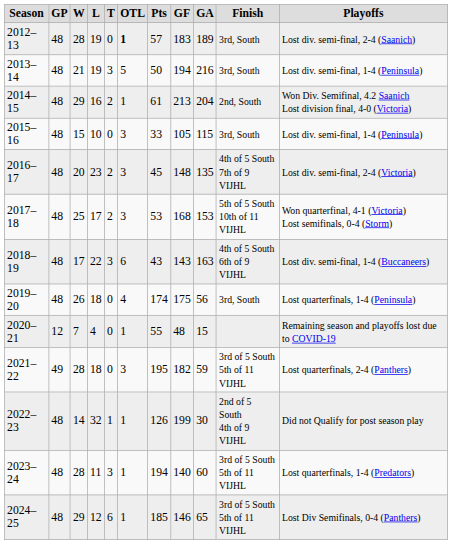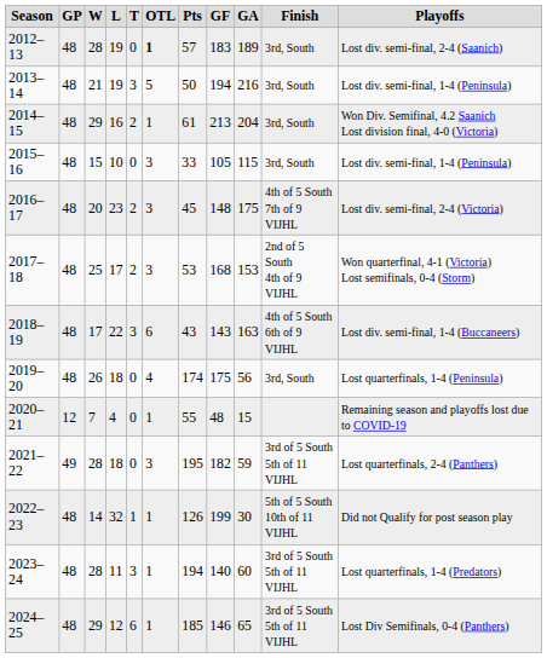 <table class="wikitable">
 <tr style="font-weight:bold;text-align:center; background:#ddd;"|>
 <td>Season</td>
 <td>GP</td>
 <td>W</td>
 <td>L</td>
 <td>T</td>
 <td>OTL</td>
 <td>Pts</td>
 <td>GF</td>
 <td>GA</td>
 <td>Finish</td>
 <td>Playoffs</td>
 </tr>
 <tr style="background:#eee;">
 <td>2012–13</td>
 <td>48</td>
 <td>28</td>
 <td>19</td>
 <td>0</td>
 <td><strong>1</strong></td>
 <td>57</td>
 <td>183</td>
 <td>189</td>
 <td><small>3rd, South</small></td>
 <td><small>Lost div. semi-final, 2-4 (<a href='#'>Saanich</a>)</small></td>
 </tr>
 <tr>
 <td>2013–14</td>
 <td>48</td>
 <td>21</td>
 <td>19</td>
 <td>3</td>
 <td>5</td>
 <td>50</td>
 <td>194</td>
 <td>216</td>
 <td><small>3rd, South</small></td>
 <td><small>Lost div. semi-final, 1-4 (<a href='#'>Peninsula</a>)</small></td>
 </tr>
 <tr style="background:#eee;">
 <td>2014–15</td>
 <td>48</td>
 <td>29</td>
 <td>16</td>
 <td>2</td>
 <td>1</td>
 <td>61</td>
 <td>213</td>
 <td>204</td>
-<td><small>2nd, South</small></td>
+<td><small>3rd, South</small></td>
 <td><small>Won Div. Semifinal, 4.2 <a href='#'>Saanich</a><br>Lost division final, 4-0 (<a href='#'>Victoria</a>)</small></td>
 </tr>
 <tr>
 <td>2015–16</td>
 <td>48</td>
 <td>15</td>
 <td>10</td>
 <td>0</td>
 <td>3</td>
 <td>33</td>
 <td>105</td>
 <td>115</td>
 <td><small>3rd, South</small></td>
 <td><small>Lost div. semi-final, 1-4 (<a href='#'>Peninsula</a>)</small></td>
 </tr>
 <tr style="background:#eee;">
 <td>2016–17</td>
 <td>48</td>
 <td>20</td>
 <td>23</td>
 <td>2</td>
 <td>3</td>
 <td>45</td>
 <td>148</td>
-<td>135</td>
+<td>175</td>
 <td><small>4th of 5 South<br>7th of 9 VIJHL</small></td>
 <td><small>Lost div. semi-final, 2-4 (<a href='#'>Victoria</a>)</small></td>
 </tr>
 <tr>
 <td>2017–18</td>
 <td>48</td>
 <td>25</td>
 <td>17</td>
 <td>2</td>
 <td>3</td>
 <td>53</td>
 <td>168</td>
 <td>153</td>
-<td><small>5th of 5 South<br>10th of 11 VIJHL</small></td>
+<td><small>2nd of 5 South<br>4th of 9 VIJHL</small></td>
 <td><small>Won quarterfinal, 4-1 (<a href='#'>Victoria</a>)<br>Lost semifinals, 0-4 (<a href='#'>Storm</a>)</small></td>
 </tr>
 <tr style="background:#eee;">
 <td>2018–19</td>
 <td>48</td>
 <td>17</td>
 <td>22</td>
 <td>3</td>
 <td>6</td>
 <td>43</td>
 <td>143</td>
 <td>163</td>
 <td><small>4th of 5 South<br>6th of 9 VIJHL</small></td>
 <td><small>Lost div. semi-final, 1-4 (<a href='#'>Buccaneers</a>)</small></td>
 </tr>
 <tr>
 <td>2019–20</td>
 <td>48</td>
 <td>26</td>
 <td>18</td>
 <td>0</td>
 <td>4</td>
 <td>174</td>
 <td>175</td>
 <td>56</td>
 <td><small>3rd, South</small></td>
 <td><small>Lost quarterfinals, 1-4 (<a href='#'>Peninsula</a>)</small></td>
 </tr>
 <tr style="background:#eee;">
 <td>2020–21</td>
 <td>12</td>
 <td>7</td>
 <td>4</td>
 <td>0</td>
 <td>1</td>
 <td>55</td>
 <td>48</td>
 <td>15</td>
 <td></td>
 <td><small>Remaining season and playoffs lost due to <a href='#'>COVID-19</a></small></td>
 </tr>
 <tr>
 <td>2021–22</td>
 <td>49</td>
 <td>28</td>
 <td>18</td>
 <td>0</td>
 <td>3</td>
 <td>195</td>
 <td>182</td>
 <td>59</td>
 <td><small>3rd of 5 South<br>5th of 11 VIJHL</small></td>
 <td><small>Lost quarterfinals, 2-4 (<a href='#'>Panthers</a>)</small></td>
 </tr>
 <tr style="background:#eee;">
 <td>2022–23</td>
 <td>48</td>
 <td>14</td>
 <td>32</td>
 <td>1</td>
 <td>1</td>
 <td>126</td>
 <td>199</td>
 <td>30</td>
-<td><small>2nd of 5 South<br>4th of 9 VIJHL</small></td>
+<td><small>5th of 5 South<br>10th of 11 VIJHL</small></td>
 <td><small>Did not Qualify for post season play</small></td>
 </tr>
 <tr>
 <td>2023–24</td>
 <td>48</td>
 <td>28</td>
 <td>11</td>
 <td>3</td>
 <td>1</td>
 <td>194</td>
 <td>140</td>
 <td>60</td>
 <td><small>3rd of 5 South<br>5th of 11 VIJHL</small></td>
 <td><small>Lost quarterfinals, 1-4 (<a href='#'>Predators</a>)</small></td>
 </tr>
 <tr style="background:#eee;">
 <td>2024–25</td>
 <td>48</td>
 <td>29</td>
 <td>12</td>
 <td>6</td>
 <td>1</td>
 <td>185</td>
 <td>146</td>
 <td>65</td>
 <td><small>3rd of 5 South<br>5th of 11 VIJHL</small></td>
 <td><small>Lost Div Semifinals, 0-4 (<a href='#'>Panthers</a>)</small></td>
 </tr>
 </table>
